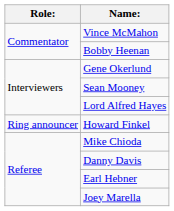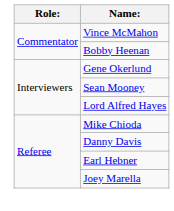 <table class=wikitable style="font-size:90%; margin: 0.5em 0 0.5em 1em; float: right; clear: right;">
 <tr>
 <th>Role:</th>
 <th>Name:</th>
 </tr>
 <tr>
 <td rowspan=2><a href='#'>Commentator</a></td>
 <td><a href='#'>Vince McMahon</a></td>
 </tr>
 <tr>
 <td><a href='#'>Bobby Heenan</a></td>
 </tr>
 <tr>
 <td rowspan=3>Interviewers</td>
 <td><a href='#'>Gene Okerlund</a></td>
 </tr>
 <tr>
 <td><a href='#'>Sean Mooney</a></td>
 </tr>
 <tr>
 <td><a href='#'>Lord Alfred Hayes</a></td>
 </tr>
 <tr>
-<td rowspan=1><a href='#'>Ring announcer</a></td>
-<td><a href='#'>Howard Finkel</a></td>
-</tr>
-<tr>
 <td rowspan=4><a href='#'>Referee</a></td>
 <td><a href='#'>Mike Chioda</a></td>
 </tr>
 <tr>
 <td><a href='#'>Danny Davis</a></td>
 </tr>
 <tr>
 <td><a href='#'>Earl Hebner</a></td>
 </tr>
 <tr>
 <td><a href='#'>Joey Marella</a></td>
 </tr>
 </table>
